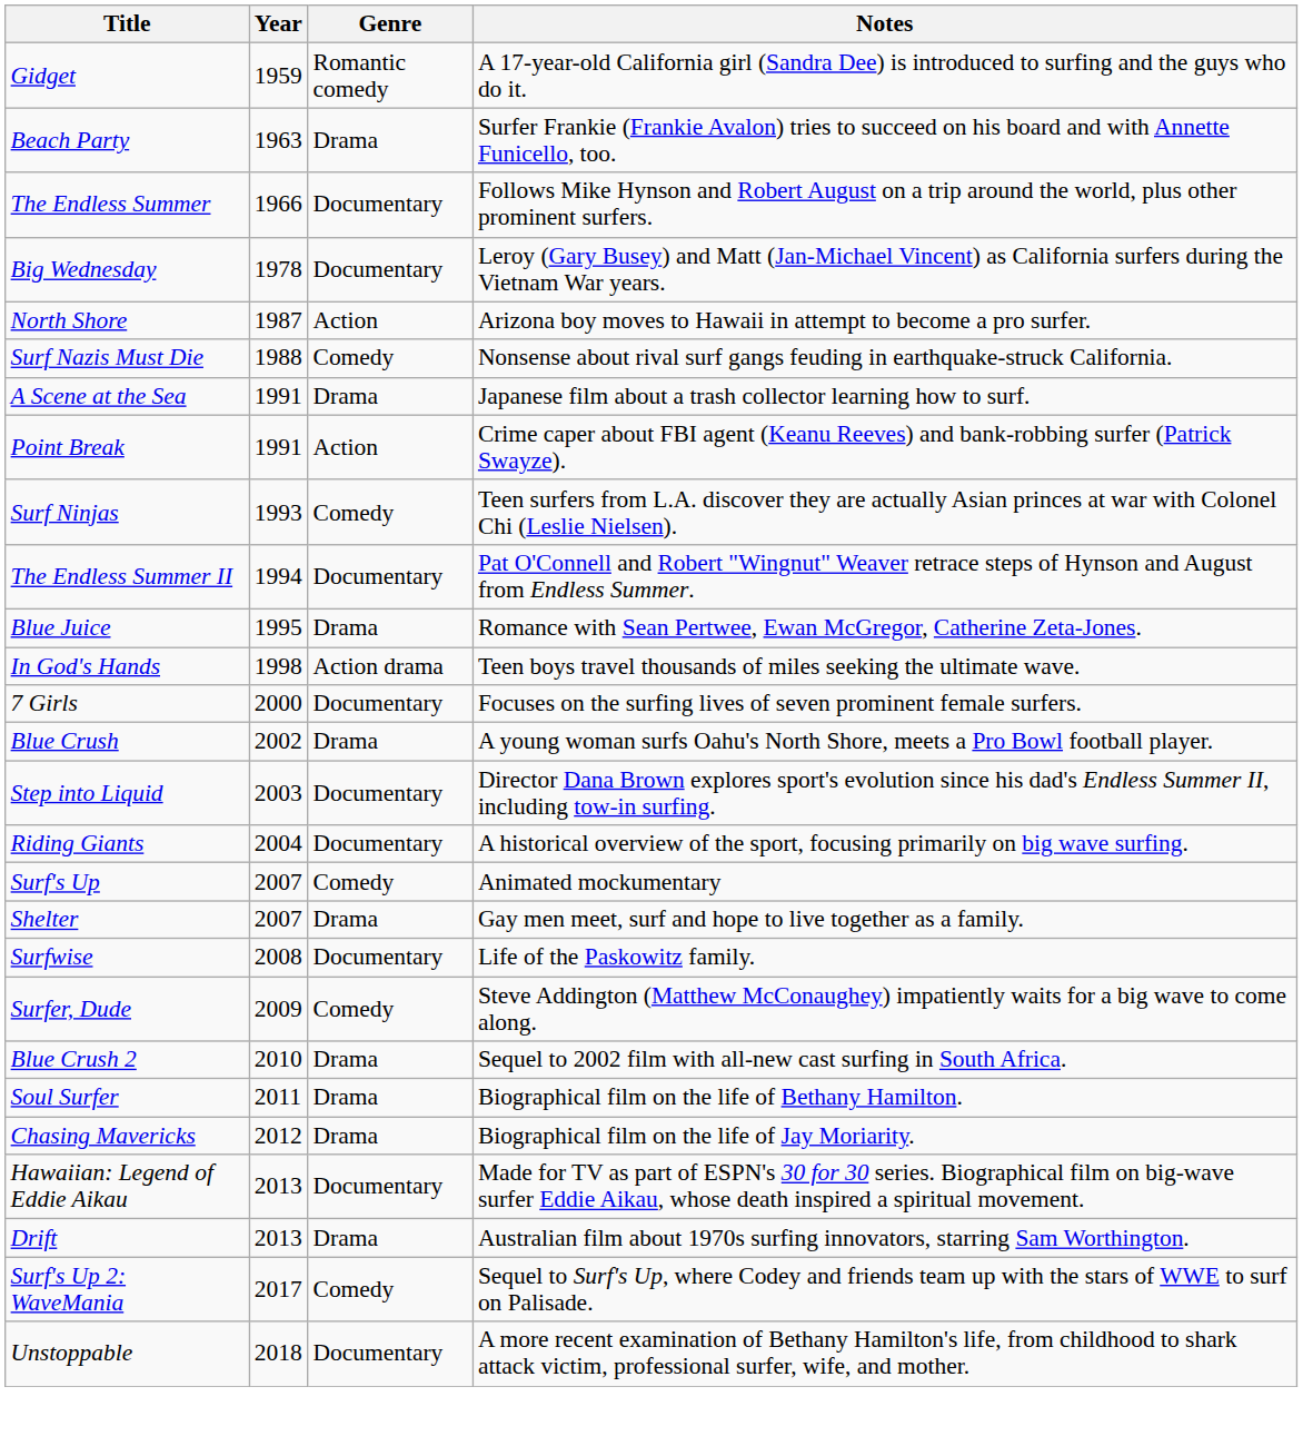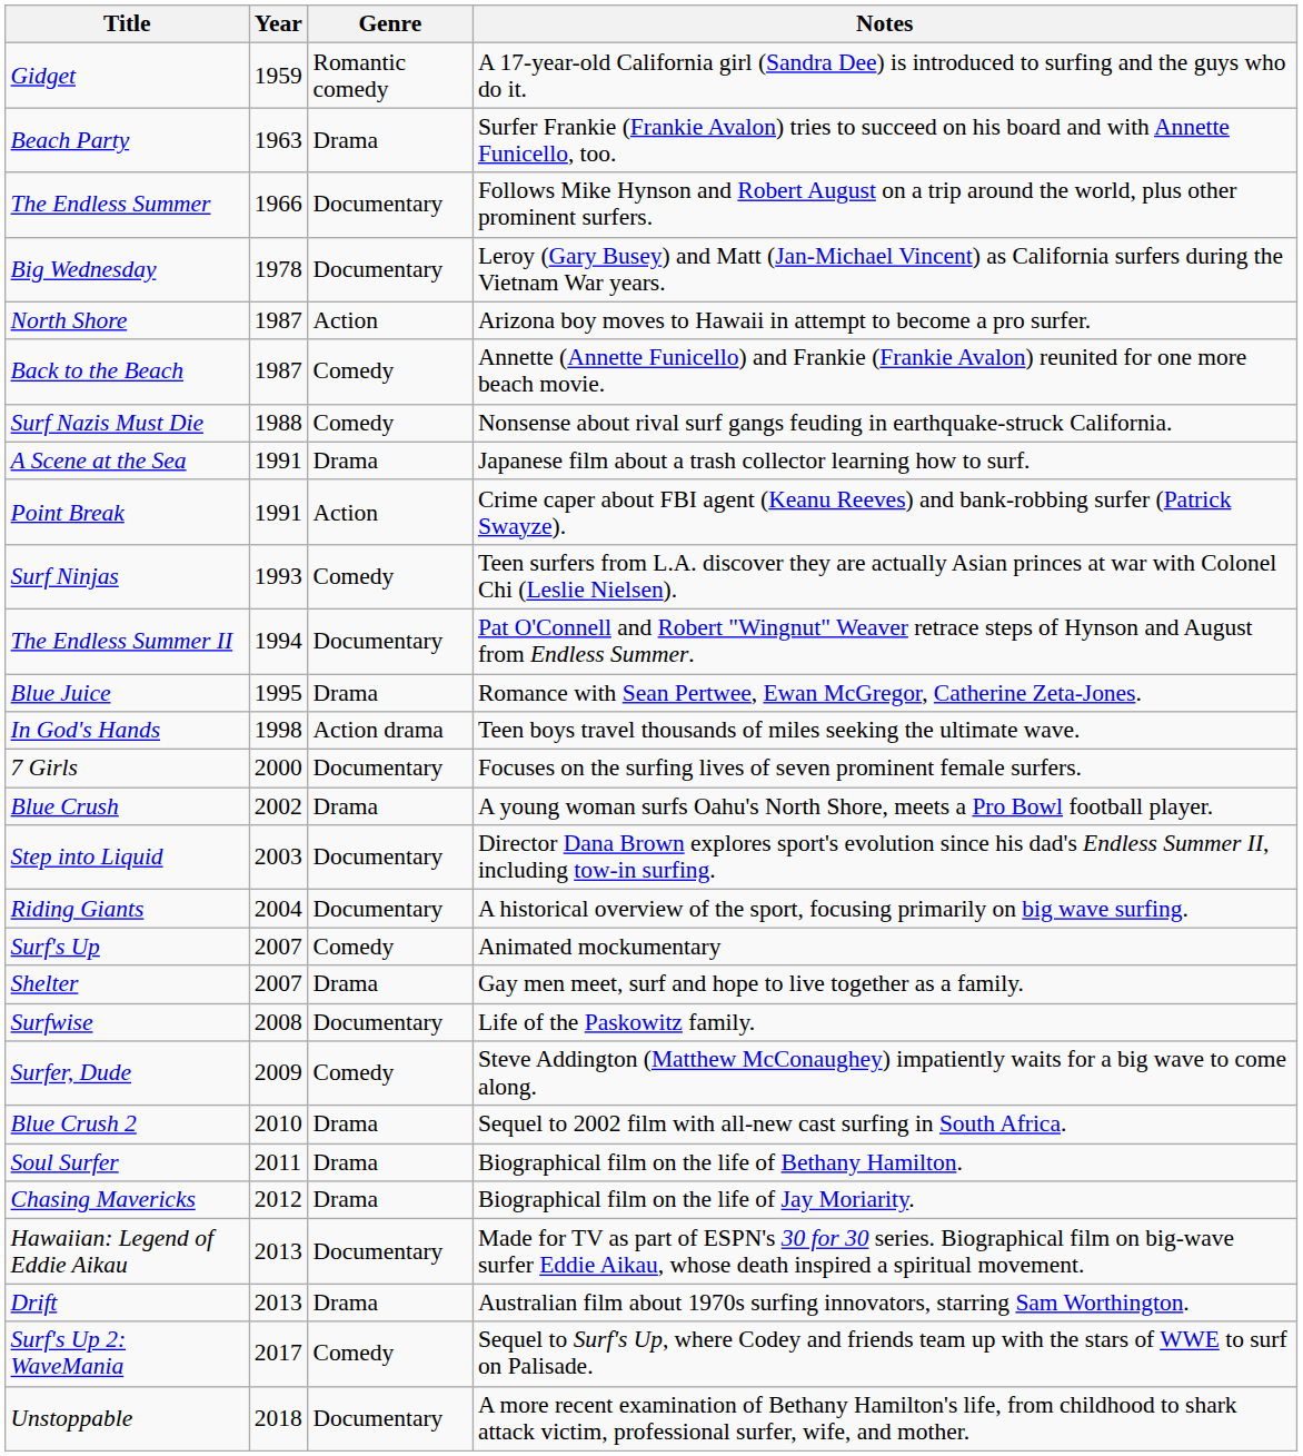 <table class="wikitable sortable">
 <tr>
 <th>Title</th>
 <th>Year</th>
 <th>Genre</th>
 <th>Notes</th>
 </tr>
 <tr>
 <td><em><a href='#'>Gidget</a></em></td>
 <td>1959</td>
 <td>Romantic comedy</td>
 <td>A 17-year-old California girl (<a href='#'>Sandra Dee</a>) is introduced to surfing and the guys who do it.</td>
 </tr>
 <tr>
 <td><em><a href='#'>Beach Party</a></em></td>
 <td>1963</td>
 <td>Drama</td>
 <td>Surfer Frankie (<a href='#'>Frankie Avalon</a>) tries to succeed on his board and with <a href='#'>Annette Funicello</a>, too.</td>
 </tr>
 <tr>
 <td><em><a href='#'>The Endless Summer</a></em></td>
 <td>1966</td>
 <td>Documentary</td>
 <td>Follows Mike Hynson and <a href='#'>Robert August</a> on a trip around the world, plus other prominent surfers.</td>
 </tr>
 <tr>
 <td><em><a href='#'>Big Wednesday</a></em></td>
 <td>1978</td>
 <td>Documentary</td>
 <td>Leroy (<a href='#'>Gary Busey</a>) and Matt (<a href='#'>Jan-Michael Vincent</a>) as California surfers during the Vietnam War years.</td>
 </tr>
 <tr>
 <td><em><a href='#'>North Shore</a></em></td>
 <td>1987</td>
 <td>Action</td>
 <td>Arizona boy moves to Hawaii in attempt to become a pro surfer.</td>
+</tr>
+<tr>
+<td><em><a href='#'>Back to the Beach</a></em></td>
+<td>1987</td>
+<td>Comedy</td>
+<td>Annette (<a href='#'>Annette Funicello</a>) and Frankie (<a href='#'>Frankie Avalon</a>) reunited for one more beach movie.</td>
 </tr>
 <tr>
 <td><em><a href='#'>Surf Nazis Must Die</a></em></td>
 <td>1988</td>
 <td>Comedy</td>
 <td>Nonsense about rival surf gangs feuding in earthquake-struck California.</td>
 </tr>
 <tr>
 <td><em><a href='#'>A Scene at the Sea</a></em></td>
 <td>1991</td>
 <td>Drama</td>
 <td>Japanese film about a trash collector learning how to surf.</td>
 </tr>
 <tr>
 <td><em><a href='#'>Point Break</a></em></td>
 <td>1991</td>
 <td>Action</td>
 <td>Crime caper about FBI agent (<a href='#'>Keanu Reeves</a>) and bank-robbing surfer (<a href='#'>Patrick Swayze</a>).</td>
 </tr>
 <tr>
 <td><em><a href='#'>Surf Ninjas</a></em></td>
 <td>1993</td>
 <td>Comedy</td>
 <td>Teen surfers from L.A. discover they are actually Asian princes at war with Colonel Chi (<a href='#'>Leslie Nielsen</a>).</td>
 </tr>
 <tr>
 <td><em><a href='#'>The Endless Summer II</a></em></td>
 <td>1994</td>
 <td>Documentary</td>
 <td><a href='#'>Pat O'Connell</a> and <a href='#'>Robert "Wingnut" Weaver</a> retrace steps of Hynson and August from <em>Endless Summer</em>.</td>
 </tr>
 <tr>
 <td><em><a href='#'>Blue Juice</a></em></td>
 <td>1995</td>
 <td>Drama</td>
 <td>Romance with <a href='#'>Sean Pertwee</a>, <a href='#'>Ewan McGregor</a>, <a href='#'>Catherine Zeta-Jones</a>.</td>
 </tr>
 <tr>
 <td><em><a href='#'>In God's Hands</a></em></td>
 <td>1998</td>
 <td>Action drama</td>
 <td>Teen boys travel thousands of miles seeking the ultimate wave.</td>
 </tr>
 <tr>
 <td><em>7 Girls</em></td>
 <td>2000</td>
 <td>Documentary</td>
 <td>Focuses on the surfing lives of seven prominent female surfers.</td>
 </tr>
 <tr>
 <td><em><a href='#'>Blue Crush</a></em></td>
 <td>2002</td>
 <td>Drama</td>
 <td>A young woman surfs Oahu's North Shore, meets a <a href='#'>Pro Bowl</a> football player.</td>
 </tr>
 <tr>
 <td><em><a href='#'>Step into Liquid</a></em></td>
 <td>2003</td>
 <td>Documentary</td>
 <td>Director <a href='#'>Dana Brown</a> explores sport's evolution since his dad's <em>Endless Summer II</em>, including <a href='#'>tow-in surfing</a>.</td>
 </tr>
 <tr>
 <td><em><a href='#'>Riding Giants</a></em></td>
 <td>2004</td>
 <td>Documentary</td>
 <td>A historical overview of the sport, focusing primarily on <a href='#'>big wave surfing</a>.</td>
 </tr>
 <tr>
 <td><em><a href='#'>Surf's Up</a></em></td>
 <td>2007</td>
 <td>Comedy</td>
 <td>Animated mockumentary</td>
 </tr>
 <tr>
 <td><em><a href='#'>Shelter</a></em></td>
 <td>2007</td>
 <td>Drama</td>
 <td>Gay men meet, surf and hope to live together as a family.</td>
 </tr>
 <tr>
 <td><em><a href='#'>Surfwise</a></em></td>
 <td>2008</td>
 <td>Documentary</td>
 <td>Life of the <a href='#'>Paskowitz</a> family.</td>
 </tr>
 <tr n>
 <td><em><a href='#'>Surfer, Dude</a></em></td>
 <td>2009</td>
 <td>Comedy</td>
 <td>Steve Addington (<a href='#'>Matthew McConaughey</a>) impatiently waits for a big wave to come along.</td>
 </tr>
 <tr>
 <td><em><a href='#'>Blue Crush 2</a></em></td>
 <td>2010</td>
 <td>Drama</td>
 <td>Sequel to 2002 film with all-new cast surfing in <a href='#'>South Africa</a>.</td>
 </tr>
 <tr>
 <td><em><a href='#'>Soul Surfer</a></em></td>
 <td>2011</td>
 <td>Drama</td>
 <td>Biographical film on the life of <a href='#'>Bethany Hamilton</a>.</td>
 </tr>
 <tr>
 <td><em><a href='#'>Chasing Mavericks</a></em></td>
 <td>2012</td>
 <td>Drama</td>
 <td>Biographical film on the life of <a href='#'>Jay Moriarity</a>.</td>
 </tr>
 <tr>
 <td><em>Hawaiian: Legend of Eddie Aikau</em></td>
 <td>2013</td>
 <td>Documentary</td>
 <td>Made for TV as part of ESPN's <em><a href='#'>30 for 30</a></em> series. Biographical film on big-wave surfer <a href='#'>Eddie Aikau</a>, whose death inspired a spiritual movement.</td>
 </tr>
 <tr>
 <td><em><a href='#'>Drift</a></em></td>
 <td>2013</td>
 <td>Drama</td>
 <td>Australian film about 1970s surfing innovators, starring <a href='#'>Sam Worthington</a>.</td>
 </tr>
 <tr>
 <td><em><a href='#'>Surf's Up 2: WaveMania</a></em></td>
 <td>2017</td>
 <td>Comedy</td>
 <td>Sequel to <em>Surf's Up</em>, where Codey and friends team up with the stars of <a href='#'>WWE</a> to surf on Palisade.</td>
 </tr>
 <tr>
 <td><em>Unstoppable</em></td>
 <td>2018</td>
 <td>Documentary</td>
 <td>A more recent examination of Bethany Hamilton's life, from childhood to shark attack victim, professional surfer, wife, and mother.</td>
 </tr>
 </table>
